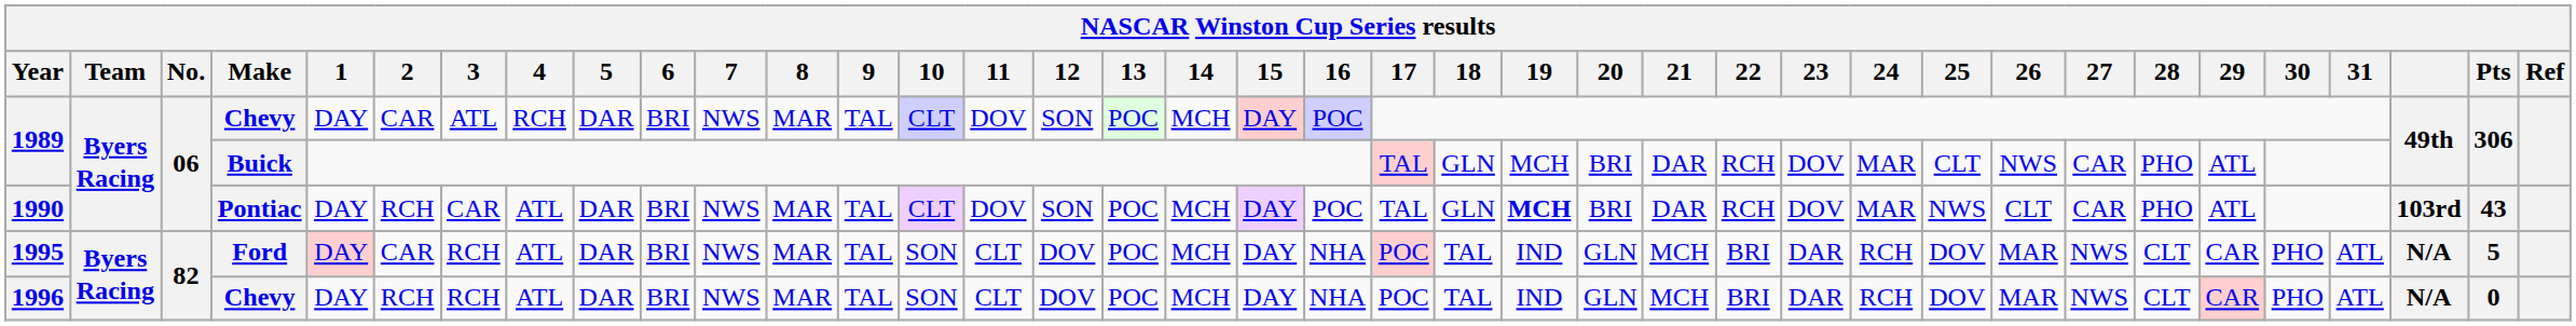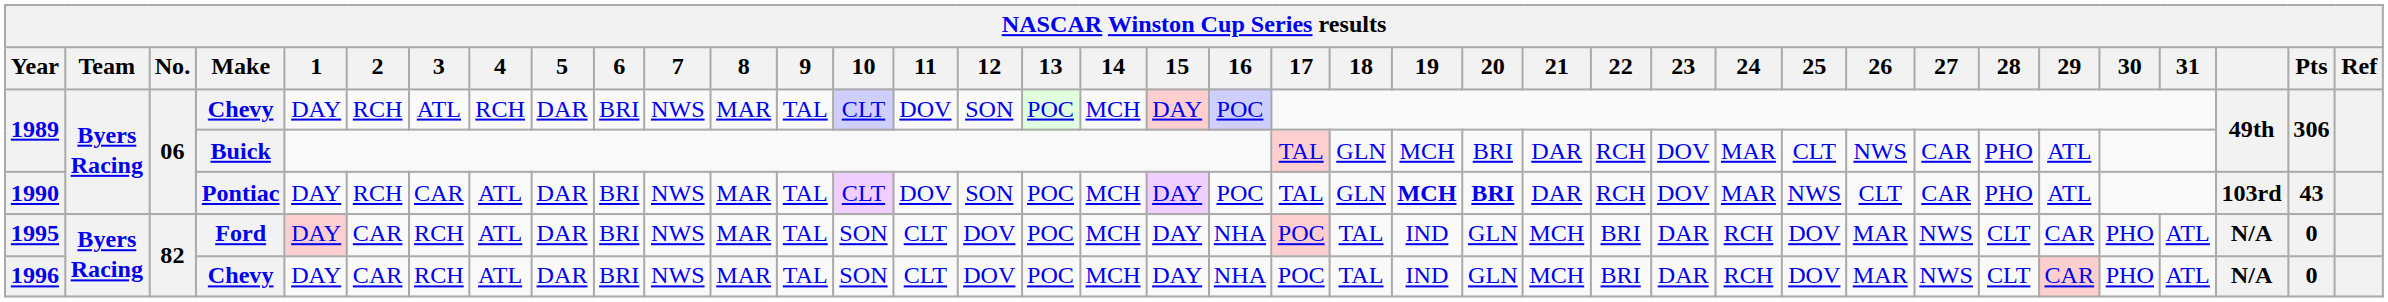 <table class="wikitable" style="text-align:center; font-size:75%">
 <tr>
 <th colspan=45><a href='#'>NASCAR</a> <a href='#'>Winston Cup Series</a> results</th>
 </tr>
 <tr>
 <th>Year</th>
 <th>Team</th>
 <th>No.</th>
 <th>Make</th>
 <th>1</th>
 <th>2</th>
 <th>3</th>
 <th>4</th>
 <th>5</th>
 <th>6</th>
 <th>7</th>
 <th>8</th>
 <th>9</th>
 <th>10</th>
 <th>11</th>
 <th>12</th>
 <th>13</th>
 <th>14</th>
 <th>15</th>
 <th>16</th>
 <th>17</th>
 <th>18</th>
 <th>19</th>
 <th>20</th>
 <th>21</th>
 <th>22</th>
 <th>23</th>
 <th>24</th>
 <th>25</th>
 <th>26</th>
 <th>27</th>
 <th>28</th>
 <th>29</th>
 <th>30</th>
 <th>31</th>
 <th></th>
 <th>Pts</th>
 <th>Ref</th>
 </tr>
 <tr>
 <th rowspan=2><a href='#'>1989</a></th>
 <th rowspan=3><a href='#'>Byers Racing</a></th>
 <th rowspan=3>06</th>
 <th><a href='#'>Chevy</a></th>
 <td><a href='#'>DAY</a></td>
-<td><a href='#'>CAR</a></td>
+<td><a href='#'>RCH</a></td>
 <td><a href='#'>ATL</a></td>
 <td><a href='#'>RCH</a></td>
 <td><a href='#'>DAR</a></td>
 <td><a href='#'>BRI</a></td>
 <td><a href='#'>NWS</a></td>
 <td><a href='#'>MAR</a></td>
 <td><a href='#'>TAL</a></td>
 <td style="background:#CFCFFF;"><a href='#'>CLT</a><br></td>
 <td><a href='#'>DOV</a></td>
 <td><a href='#'>SON</a></td>
 <td style="background:#DFFFDF;"><a href='#'>POC</a><br></td>
 <td><a href='#'>MCH</a></td>
 <td style="background:#FFCFCF;"><a href='#'>DAY</a><br></td>
 <td style="background:#CFCFFF;"><a href='#'>POC</a><br></td>
 <td colspan=15></td>
 <th rowspan=2>49th</th>
 <th rowspan=2>306</th>
 <th rowspan=2></th>
 </tr>
 <tr>
 <th><a href='#'>Buick</a></th>
 <td colspan=16></td>
 <td style="background:#FFCFCF;"><a href='#'>TAL</a><br></td>
 <td><a href='#'>GLN</a></td>
 <td><a href='#'>MCH</a></td>
 <td><a href='#'>BRI</a></td>
 <td><a href='#'>DAR</a></td>
 <td><a href='#'>RCH</a></td>
 <td><a href='#'>DOV</a></td>
 <td><a href='#'>MAR</a></td>
 <td><a href='#'>CLT</a></td>
 <td><a href='#'>NWS</a></td>
 <td><a href='#'>CAR</a></td>
 <td><a href='#'>PHO</a></td>
 <td><a href='#'>ATL</a></td>
 <td colspan=2></td>
 </tr>
 <tr>
 <th><a href='#'>1990</a></th>
 <th><a href='#'>Pontiac</a></th>
 <td><a href='#'>DAY</a></td>
 <td><a href='#'>RCH</a></td>
 <td><a href='#'>CAR</a></td>
 <td><a href='#'>ATL</a></td>
 <td><a href='#'>DAR</a></td>
 <td><a href='#'>BRI</a></td>
 <td><a href='#'>NWS</a></td>
 <td><a href='#'>MAR</a></td>
 <td><a href='#'>TAL</a></td>
 <td style="background:#EFCFFF;"><a href='#'>CLT</a><br></td>
 <td><a href='#'>DOV</a></td>
 <td><a href='#'>SON</a></td>
 <td><a href='#'>POC</a></td>
 <td><a href='#'>MCH</a></td>
 <td style="background:#EFCFFF;"><a href='#'>DAY</a><br></td>
 <td><a href='#'>POC</a></td>
 <td><a href='#'>TAL</a></td>
 <td><a href='#'>GLN</a></td>
 <td><strong><a href='#'>MCH</a></strong></td>
-<td><a href='#'>BRI</a></td>
+<td><strong><a href='#'>BRI</a></strong></td>
 <td><a href='#'>DAR</a></td>
 <td><a href='#'>RCH</a></td>
 <td><a href='#'>DOV</a></td>
 <td><a href='#'>MAR</a></td>
 <td><a href='#'>NWS</a></td>
 <td><a href='#'>CLT</a></td>
 <td><a href='#'>CAR</a></td>
 <td><a href='#'>PHO</a></td>
 <td><a href='#'>ATL</a></td>
 <td colspan=2></td>
 <th>103rd</th>
 <th>43</th>
 <th></th>
 </tr>
 <tr>
 <th><a href='#'>1995</a></th>
 <th rowspan=2><a href='#'>Byers Racing</a></th>
 <th rowspan=2>82</th>
 <th><a href='#'>Ford</a></th>
 <td style="background:#FFCFCF;"><a href='#'>DAY</a><br></td>
 <td><a href='#'>CAR</a></td>
 <td><a href='#'>RCH</a></td>
 <td><a href='#'>ATL</a></td>
 <td><a href='#'>DAR</a></td>
 <td><a href='#'>BRI</a></td>
 <td><a href='#'>NWS</a></td>
 <td><a href='#'>MAR</a></td>
 <td><a href='#'>TAL</a></td>
 <td><a href='#'>SON</a></td>
 <td><a href='#'>CLT</a></td>
 <td><a href='#'>DOV</a></td>
 <td><a href='#'>POC</a></td>
 <td><a href='#'>MCH</a></td>
 <td><a href='#'>DAY</a></td>
 <td><a href='#'>NHA</a></td>
 <td style="background:#FFCFCF;"><a href='#'>POC</a><br></td>
 <td><a href='#'>TAL</a></td>
 <td><a href='#'>IND</a></td>
 <td><a href='#'>GLN</a></td>
 <td><a href='#'>MCH</a></td>
 <td><a href='#'>BRI</a></td>
 <td><a href='#'>DAR</a></td>
 <td><a href='#'>RCH</a></td>
 <td><a href='#'>DOV</a></td>
 <td><a href='#'>MAR</a></td>
 <td><a href='#'>NWS</a></td>
 <td><a href='#'>CLT</a></td>
 <td><a href='#'>CAR</a></td>
 <td><a href='#'>PHO</a></td>
 <td><a href='#'>ATL</a></td>
 <th>N/A</th>
-<th>5</th>
+<th>0</th>
 <th></th>
 </tr>
 <tr>
 <th><a href='#'>1996</a></th>
 <th><a href='#'>Chevy</a></th>
 <td><a href='#'>DAY</a></td>
-<td><a href='#'>RCH</a></td>
+<td><a href='#'>CAR</a></td>
 <td><a href='#'>RCH</a></td>
 <td><a href='#'>ATL</a></td>
 <td><a href='#'>DAR</a></td>
 <td><a href='#'>BRI</a></td>
 <td><a href='#'>NWS</a></td>
 <td><a href='#'>MAR</a></td>
 <td><a href='#'>TAL</a></td>
 <td><a href='#'>SON</a></td>
 <td><a href='#'>CLT</a></td>
 <td><a href='#'>DOV</a></td>
 <td><a href='#'>POC</a></td>
 <td><a href='#'>MCH</a></td>
 <td><a href='#'>DAY</a></td>
 <td><a href='#'>NHA</a></td>
 <td><a href='#'>POC</a></td>
 <td><a href='#'>TAL</a></td>
 <td><a href='#'>IND</a></td>
 <td><a href='#'>GLN</a></td>
 <td><a href='#'>MCH</a></td>
 <td><a href='#'>BRI</a></td>
 <td><a href='#'>DAR</a></td>
 <td><a href='#'>RCH</a></td>
 <td><a href='#'>DOV</a></td>
 <td><a href='#'>MAR</a></td>
 <td><a href='#'>NWS</a></td>
 <td><a href='#'>CLT</a></td>
 <td style="background:#FFCFCF;"><a href='#'>CAR</a><br></td>
 <td><a href='#'>PHO</a></td>
 <td><a href='#'>ATL</a></td>
 <th>N/A</th>
 <th>0</th>
 <th></th>
 </tr>
 </table>
